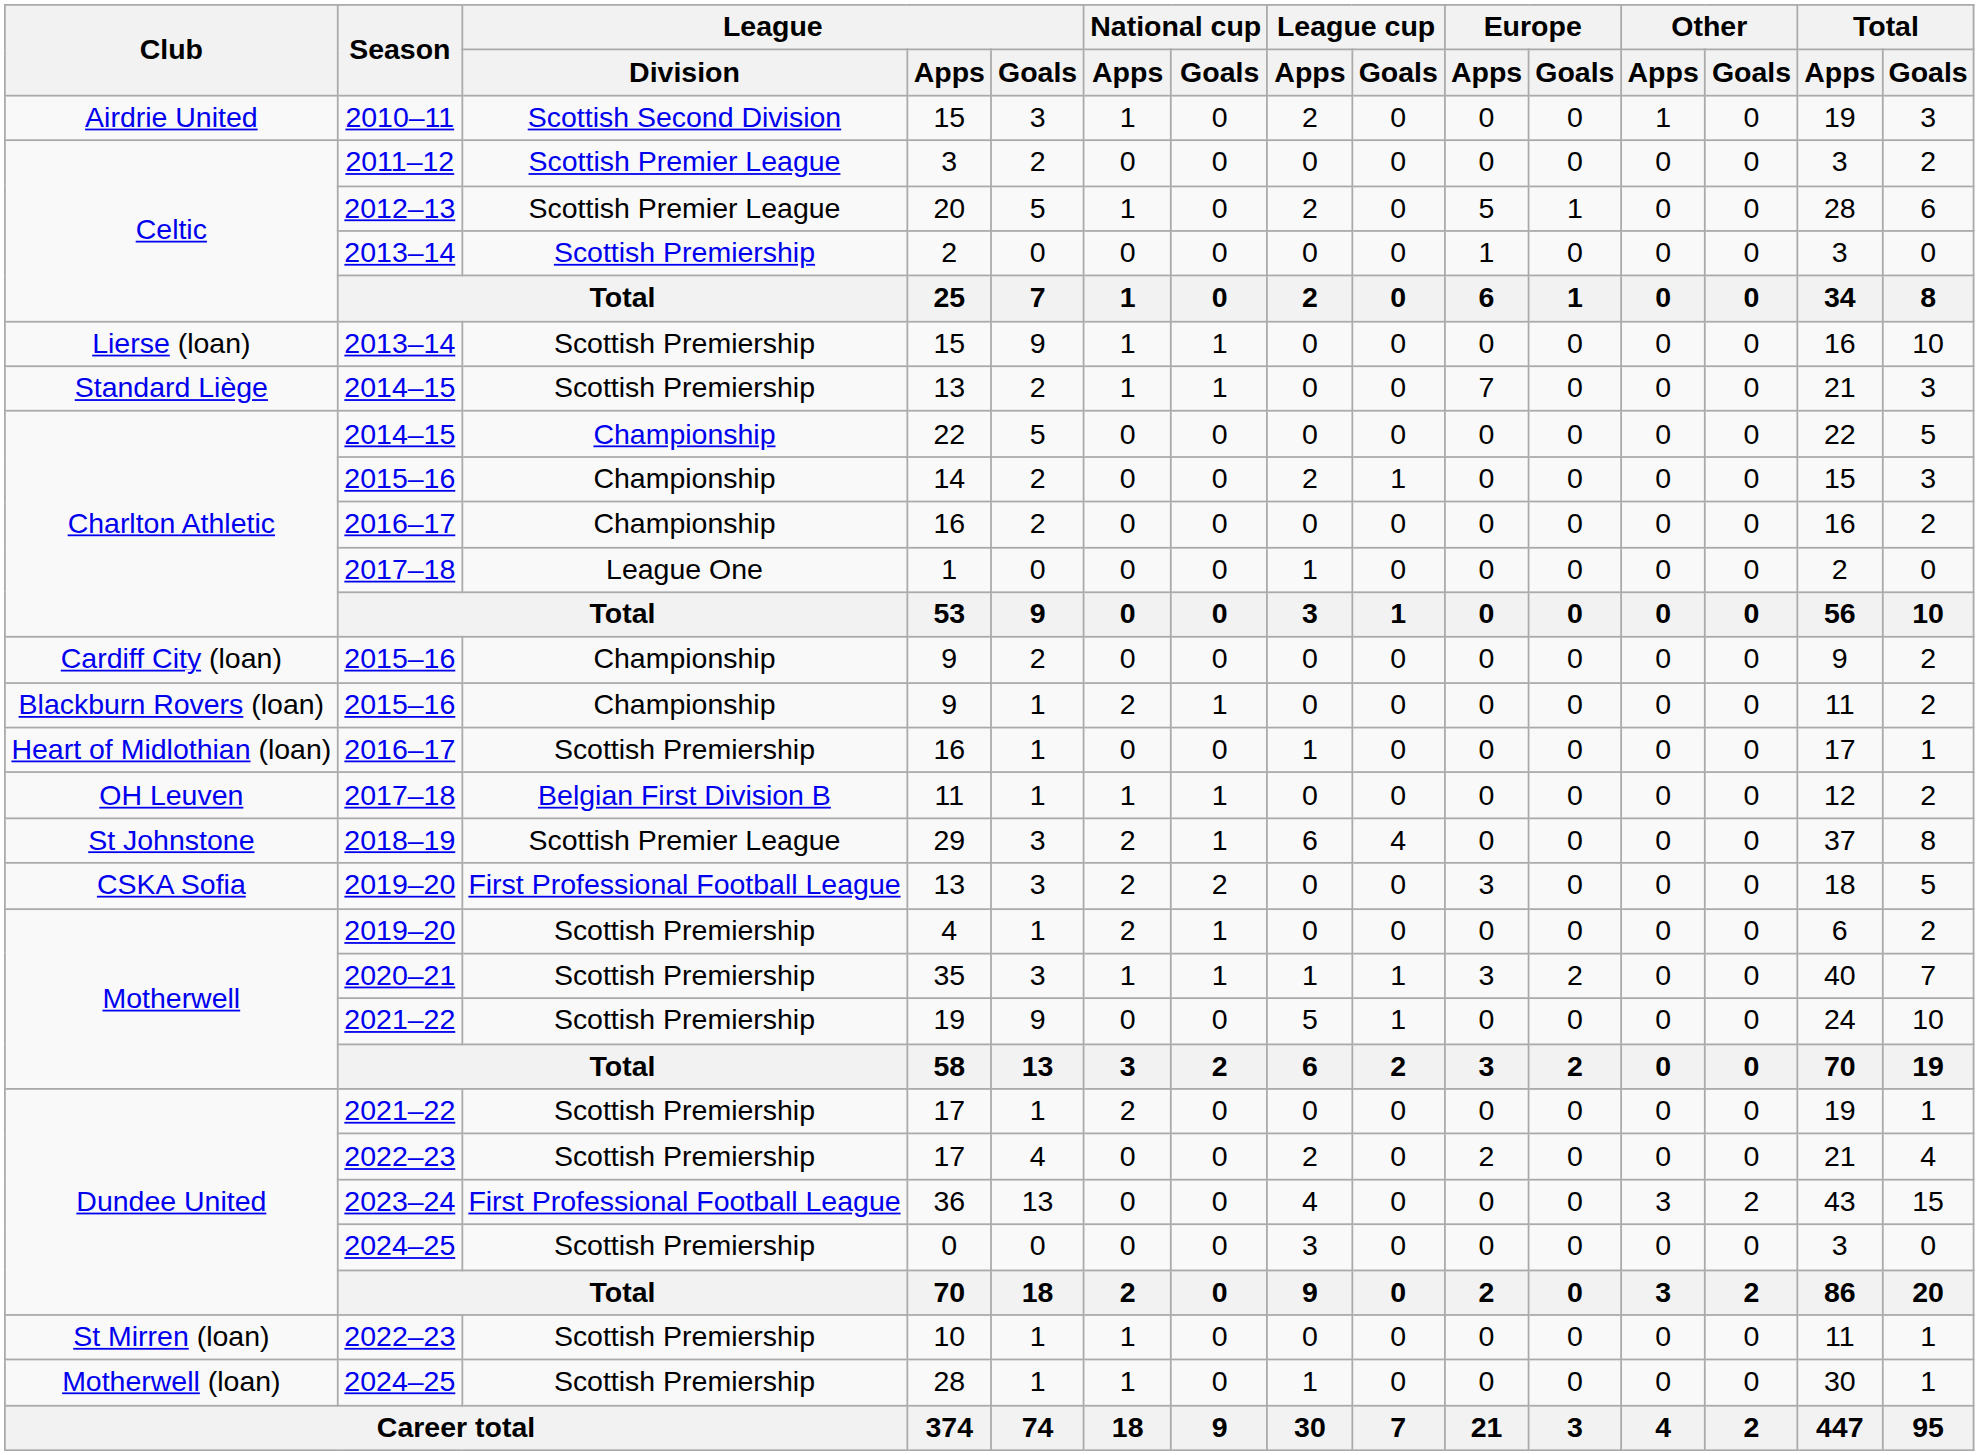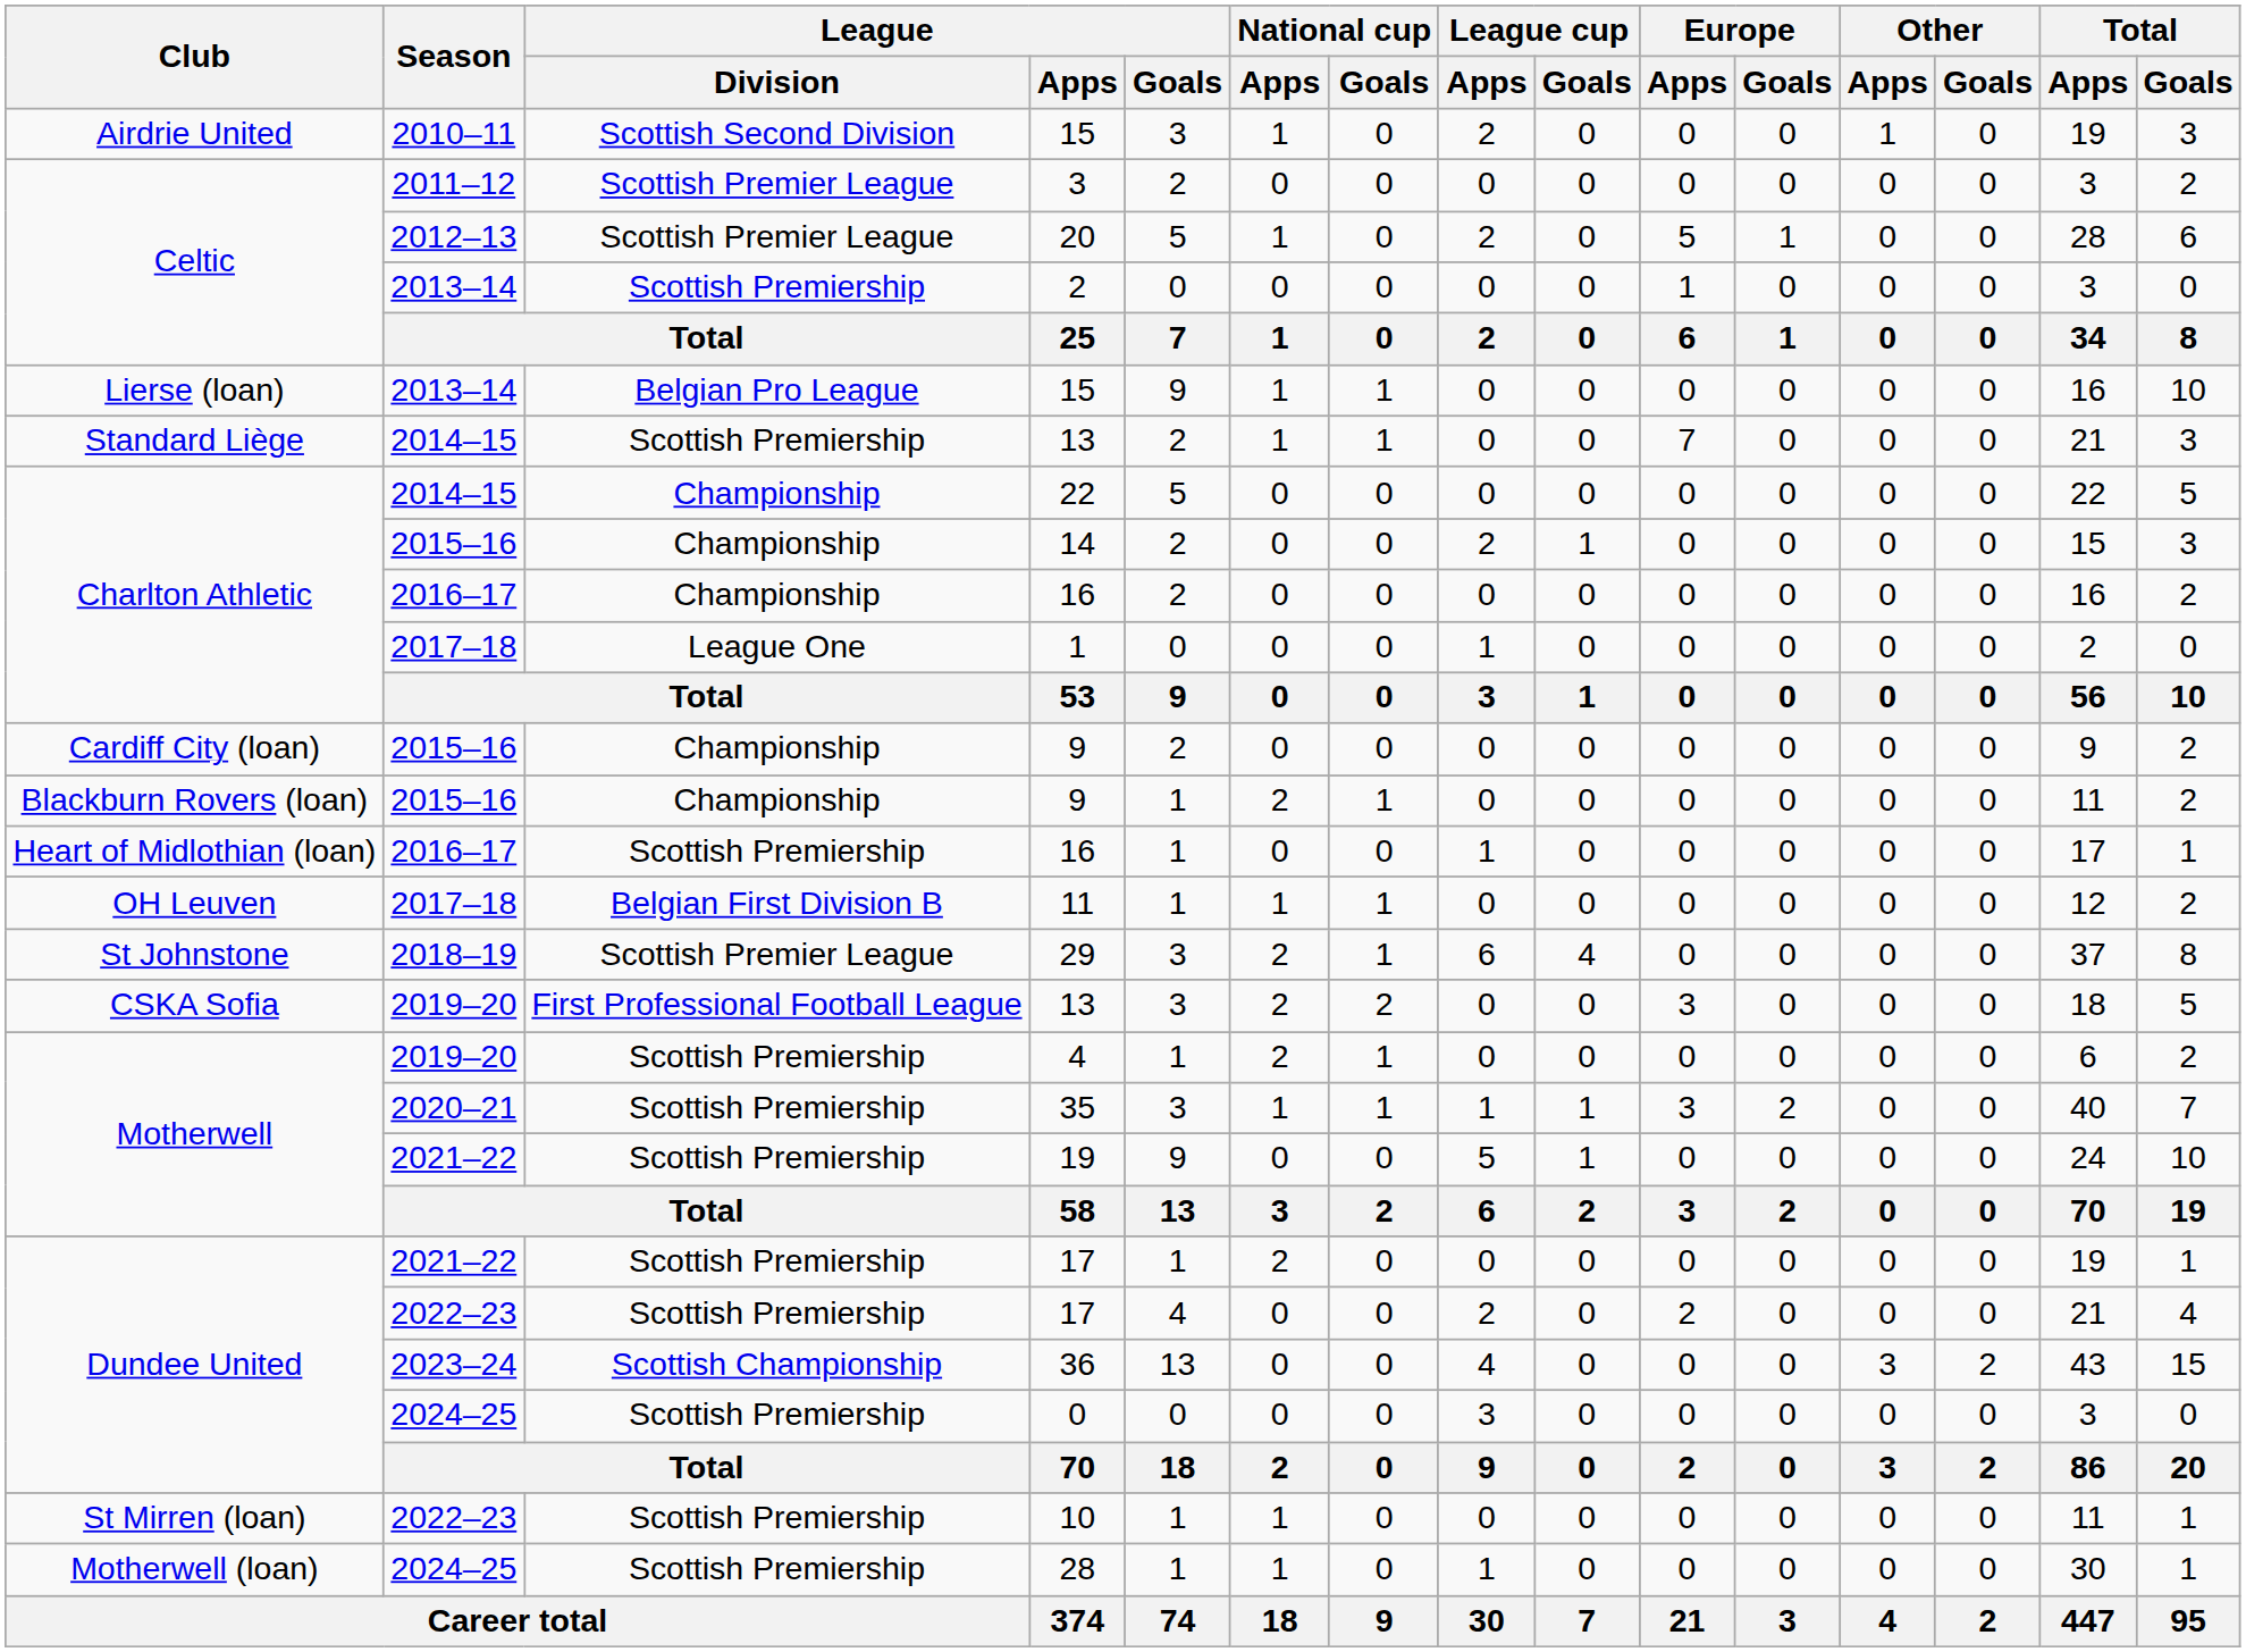 <table class="wikitable" style="text-align:center">
 <tr>
 <th rowspan="2">Club</th>
 <th rowspan="2">Season</th>
 <th colspan="3">League</th>
 <th colspan="2">National cup</th>
 <th colspan="2">League cup</th>
 <th colspan="2">Europe</th>
 <th colspan="2">Other</th>
 <th colspan="2">Total</th>
 </tr>
 <tr>
 <th>Division</th>
 <th>Apps</th>
 <th>Goals</th>
 <th>Apps</th>
 <th>Goals</th>
 <th>Apps</th>
 <th>Goals</th>
 <th>Apps</th>
 <th>Goals</th>
 <th>Apps</th>
 <th>Goals</th>
 <th>Apps</th>
 <th>Goals</th>
 </tr>
 <tr>
 <td><a href='#'>Airdrie United</a></td>
 <td><a href='#'>2010–11</a> </td>
 <td><a href='#'>Scottish Second Division</a></td>
 <td>15</td>
 <td>3</td>
 <td>1</td>
 <td>0</td>
 <td>2</td>
 <td>0</td>
 <td>0</td>
 <td>0</td>
 <td>1</td>
 <td>0</td>
 <td>19</td>
 <td>3</td>
 </tr>
 <tr>
 <td rowspan="4"><a href='#'>Celtic</a></td>
 <td><a href='#'>2011–12</a></td>
 <td><a href='#'>Scottish Premier League</a></td>
 <td>3</td>
 <td>2</td>
 <td>0</td>
 <td>0</td>
 <td>0</td>
 <td>0</td>
 <td>0</td>
 <td>0</td>
 <td>0</td>
 <td>0</td>
 <td>3</td>
 <td>2</td>
 </tr>
 <tr>
 <td><a href='#'>2012–13</a></td>
 <td>Scottish Premier League</td>
 <td>20</td>
 <td>5</td>
 <td>1</td>
 <td>0</td>
 <td>2</td>
 <td>0</td>
 <td>5</td>
 <td>1</td>
 <td>0</td>
 <td>0</td>
 <td>28</td>
 <td>6</td>
 </tr>
 <tr>
 <td><a href='#'>2013–14</a></td>
 <td><a href='#'>Scottish Premiership</a></td>
 <td>2</td>
 <td>0</td>
 <td>0</td>
 <td>0</td>
 <td>0</td>
 <td>0</td>
 <td>1</td>
 <td>0</td>
 <td>0</td>
 <td>0</td>
 <td>3</td>
 <td>0</td>
 </tr>
 <tr>
 <th colspan="2">Total</th>
 <th>25</th>
 <th>7</th>
 <th>1</th>
 <th>0</th>
 <th>2</th>
 <th>0</th>
 <th>6</th>
 <th>1</th>
 <th>0</th>
 <th>0</th>
 <th>34</th>
 <th>8</th>
 </tr>
 <tr>
 <td><a href='#'>Lierse</a> (loan)</td>
 <td><a href='#'>2013–14</a></td>
-<td>Scottish Premiership</td>
+<td><a href='#'>Belgian Pro League</a></td>
 <td>15</td>
 <td>9</td>
 <td>1</td>
 <td>1</td>
 <td>0</td>
 <td>0</td>
 <td>0</td>
 <td>0</td>
 <td>0</td>
 <td>0</td>
 <td>16</td>
 <td>10</td>
 </tr>
 <tr>
 <td><a href='#'>Standard Liège</a></td>
 <td><a href='#'>2014–15</a></td>
 <td>Scottish Premiership</td>
 <td>13</td>
 <td>2</td>
 <td>1</td>
 <td>1</td>
 <td>0</td>
 <td>0</td>
 <td>7</td>
 <td>0</td>
 <td>0</td>
 <td>0</td>
 <td>21</td>
 <td>3</td>
 </tr>
 <tr>
 <td rowspan="5"><a href='#'>Charlton Athletic</a></td>
 <td><a href='#'>2014–15</a></td>
 <td><a href='#'>Championship</a></td>
 <td>22</td>
 <td>5</td>
 <td>0</td>
 <td>0</td>
 <td>0</td>
 <td>0</td>
 <td>0</td>
 <td>0</td>
 <td>0</td>
 <td>0</td>
 <td>22</td>
 <td>5</td>
 </tr>
 <tr>
 <td><a href='#'>2015–16</a></td>
 <td>Championship</td>
 <td>14</td>
 <td>2</td>
 <td>0</td>
 <td>0</td>
 <td>2</td>
 <td>1</td>
 <td>0</td>
 <td>0</td>
 <td>0</td>
 <td>0</td>
 <td>15</td>
 <td>3</td>
 </tr>
 <tr>
 <td><a href='#'>2016–17</a></td>
 <td>Championship</td>
 <td>16</td>
 <td>2</td>
 <td>0</td>
 <td>0</td>
 <td>0</td>
 <td>0</td>
 <td>0</td>
 <td>0</td>
 <td>0</td>
 <td>0</td>
 <td>16</td>
 <td>2</td>
 </tr>
 <tr>
 <td><a href='#'>2017–18</a></td>
 <td>League One</td>
 <td>1</td>
 <td>0</td>
 <td>0</td>
 <td>0</td>
 <td>1</td>
 <td>0</td>
 <td>0</td>
 <td>0</td>
 <td>0</td>
 <td>0</td>
 <td>2</td>
 <td>0</td>
 </tr>
 <tr>
 <th colspan="2">Total</th>
 <th>53</th>
 <th>9</th>
 <th>0</th>
 <th>0</th>
 <th>3</th>
 <th>1</th>
 <th>0</th>
 <th>0</th>
 <th>0</th>
 <th>0</th>
 <th>56</th>
 <th>10</th>
 </tr>
 <tr>
 <td><a href='#'>Cardiff City</a> (loan)</td>
 <td><a href='#'>2015–16</a></td>
 <td>Championship</td>
 <td>9</td>
 <td>2</td>
 <td>0</td>
 <td>0</td>
 <td>0</td>
 <td>0</td>
 <td>0</td>
 <td>0</td>
 <td>0</td>
 <td>0</td>
 <td>9</td>
 <td>2</td>
 </tr>
 <tr>
 <td><a href='#'>Blackburn Rovers</a> (loan)</td>
 <td><a href='#'>2015–16</a></td>
 <td>Championship</td>
 <td>9</td>
 <td>1</td>
 <td>2</td>
 <td>1</td>
 <td>0</td>
 <td>0</td>
 <td>0</td>
 <td>0</td>
 <td>0</td>
 <td>0</td>
 <td>11</td>
 <td>2</td>
 </tr>
 <tr>
 <td><a href='#'>Heart of Midlothian</a> (loan)</td>
 <td><a href='#'>2016–17</a></td>
 <td>Scottish Premiership</td>
 <td>16</td>
 <td>1</td>
 <td>0</td>
 <td>0</td>
 <td>1</td>
 <td>0</td>
 <td>0</td>
 <td>0</td>
 <td>0</td>
 <td>0</td>
 <td>17</td>
 <td>1</td>
 </tr>
 <tr>
 <td><a href='#'>OH Leuven</a></td>
 <td><a href='#'>2017–18</a></td>
 <td><a href='#'>Belgian First Division B</a></td>
 <td>11</td>
 <td>1</td>
 <td>1</td>
 <td>1</td>
 <td>0</td>
 <td>0</td>
 <td>0</td>
 <td>0</td>
 <td>0</td>
 <td>0</td>
 <td>12</td>
 <td>2</td>
 </tr>
 <tr>
 <td><a href='#'>St Johnstone</a></td>
 <td><a href='#'>2018–19</a></td>
 <td>Scottish Premier League</td>
 <td>29</td>
 <td>3</td>
 <td>2</td>
 <td>1</td>
 <td>6</td>
 <td>4</td>
 <td>0</td>
 <td>0</td>
 <td>0</td>
 <td>0</td>
 <td>37</td>
 <td>8</td>
 </tr>
 <tr>
 <td><a href='#'>CSKA Sofia</a></td>
 <td><a href='#'>2019–20</a></td>
 <td><a href='#'>First Professional Football League</a></td>
 <td>13</td>
 <td>3</td>
 <td>2</td>
 <td>2</td>
 <td>0</td>
 <td>0</td>
 <td>3</td>
 <td>0</td>
 <td>0</td>
 <td>0</td>
 <td>18</td>
 <td>5</td>
 </tr>
 <tr>
 <td rowspan=4><a href='#'>Motherwell</a></td>
 <td><a href='#'>2019–20</a></td>
 <td>Scottish Premiership</td>
 <td>4</td>
 <td>1</td>
 <td>2</td>
 <td>1</td>
 <td>0</td>
 <td>0</td>
 <td>0</td>
 <td>0</td>
 <td>0</td>
 <td>0</td>
 <td>6</td>
 <td>2</td>
 </tr>
 <tr>
 <td><a href='#'>2020–21</a></td>
 <td>Scottish Premiership</td>
 <td>35</td>
 <td>3</td>
 <td>1</td>
 <td>1</td>
 <td>1</td>
 <td>1</td>
 <td>3</td>
 <td>2</td>
 <td>0</td>
 <td>0</td>
 <td>40</td>
 <td>7</td>
 </tr>
 <tr>
 <td><a href='#'>2021–22</a></td>
 <td>Scottish Premiership</td>
 <td>19</td>
 <td>9</td>
 <td>0</td>
 <td>0</td>
 <td>5</td>
 <td>1</td>
 <td>0</td>
 <td>0</td>
 <td>0</td>
 <td>0</td>
 <td>24</td>
 <td>10</td>
 </tr>
 <tr>
 <th colspan="2">Total</th>
 <th>58</th>
 <th>13</th>
 <th>3</th>
 <th>2</th>
 <th>6</th>
 <th>2</th>
 <th>3</th>
 <th>2</th>
 <th>0</th>
 <th>0</th>
 <th>70</th>
 <th>19</th>
 </tr>
 <tr>
 <td rowspan="5"><a href='#'>Dundee United</a></td>
 <td><a href='#'>2021–22</a></td>
 <td>Scottish Premiership</td>
 <td>17</td>
 <td>1</td>
 <td>2</td>
 <td>0</td>
 <td>0</td>
 <td>0</td>
 <td>0</td>
 <td>0</td>
 <td>0</td>
 <td>0</td>
 <td>19</td>
 <td>1</td>
 </tr>
 <tr>
 <td><a href='#'>2022–23</a></td>
 <td>Scottish Premiership</td>
 <td>17</td>
 <td>4</td>
 <td>0</td>
 <td>0</td>
 <td>2</td>
 <td>0</td>
 <td>2</td>
 <td>0</td>
 <td>0</td>
 <td>0</td>
 <td>21</td>
 <td>4</td>
 </tr>
 <tr>
 <td><a href='#'>2023–24</a></td>
-<td><a href='#'>First Professional Football League</a></td>
+<td><a href='#'>Scottish Championship</a></td>
 <td>36</td>
 <td>13</td>
 <td>0</td>
 <td>0</td>
 <td>4</td>
 <td>0</td>
 <td>0</td>
 <td>0</td>
 <td>3</td>
 <td>2</td>
 <td>43</td>
 <td>15</td>
 </tr>
 <tr>
 <td><a href='#'>2024–25</a></td>
 <td>Scottish Premiership</td>
 <td>0</td>
 <td>0</td>
 <td>0</td>
 <td>0</td>
 <td>3</td>
 <td>0</td>
 <td>0</td>
 <td>0</td>
 <td>0</td>
 <td>0</td>
 <td>3</td>
 <td>0</td>
 </tr>
 <tr>
 <th colspan="2">Total</th>
 <th>70</th>
 <th>18</th>
 <th>2</th>
 <th>0</th>
 <th>9</th>
 <th>0</th>
 <th>2</th>
 <th>0</th>
 <th>3</th>
 <th>2</th>
 <th>86</th>
 <th>20</th>
 </tr>
 <tr>
 <td><a href='#'>St Mirren</a> (loan)</td>
 <td><a href='#'>2022–23</a></td>
 <td>Scottish Premiership</td>
 <td>10</td>
 <td>1</td>
 <td>1</td>
 <td>0</td>
 <td>0</td>
 <td>0</td>
 <td>0</td>
 <td>0</td>
 <td>0</td>
 <td>0</td>
 <td>11</td>
 <td>1</td>
 </tr>
 <tr>
 <td><a href='#'>Motherwell</a> (loan)</td>
 <td><a href='#'>2024–25</a></td>
 <td>Scottish Premiership</td>
 <td>28</td>
 <td>1</td>
 <td>1</td>
 <td>0</td>
 <td>1</td>
 <td>0</td>
 <td>0</td>
 <td>0</td>
 <td>0</td>
 <td>0</td>
 <td>30</td>
 <td>1</td>
 </tr>
 <tr>
 <th colspan="3">Career total</th>
 <th>374</th>
 <th>74</th>
 <th>18</th>
 <th>9</th>
 <th>30</th>
 <th>7</th>
 <th>21</th>
 <th>3</th>
 <th>4</th>
 <th>2</th>
 <th>447</th>
 <th>95</th>
 </tr>
 </table>
